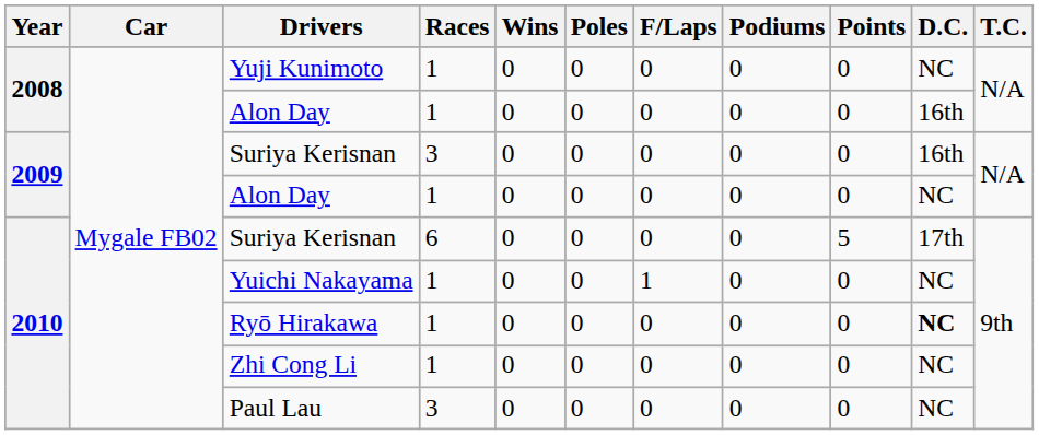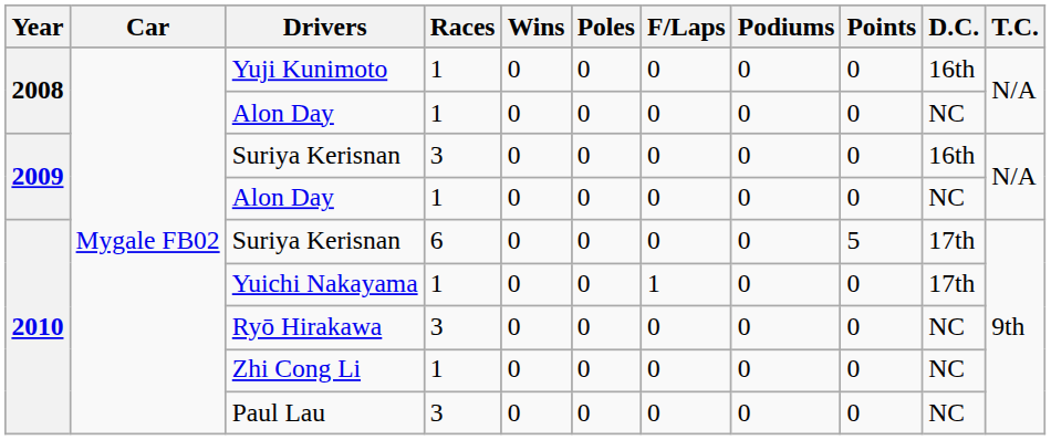 <table class="wikitable" style="font-size:85%">
 <tr>
 <th>Year</th>
 <th>Car</th>
 <th>Drivers</th>
 <th>Races</th>
 <th>Wins</th>
 <th>Poles</th>
 <th>F/Laps</th>
 <th>Podiums</th>
 <th>Points</th>
 <th>D.C.</th>
 <th>T.C.</th>
 </tr>
 <tr>
 <th rowspan="2">2008</th>
 <td rowspan="9"><a href='#'>Mygale FB02</a></td>
 <td> <a href='#'>Yuji Kunimoto</a></td>
 <td>1</td>
 <td>0</td>
 <td>0</td>
 <td>0</td>
 <td>0</td>
 <td>0</td>
-<td>NC</td>
+<td>16th</td>
 <td rowspan="2">N/A</td>
 </tr>
 <tr>
 <td> <a href='#'>Alon Day</a></td>
 <td>1</td>
 <td>0</td>
 <td>0</td>
 <td>0</td>
 <td>0</td>
 <td>0</td>
-<td>16th</td>
+<td>NC</td>
 </tr>
 <tr>
 <th rowspan="2"><a href='#'>2009</a></th>
 <td> Suriya Kerisnan</td>
 <td>3</td>
 <td>0</td>
 <td>0</td>
 <td>0</td>
 <td>0</td>
 <td>0</td>
 <td>16th</td>
 <td rowspan="2">N/A</td>
 </tr>
 <tr>
 <td> <a href='#'>Alon Day</a></td>
 <td>1</td>
 <td>0</td>
 <td>0</td>
 <td>0</td>
 <td>0</td>
 <td>0</td>
 <td>NC</td>
 </tr>
 <tr>
 <th rowspan="5"><a href='#'>2010</a></th>
 <td> Suriya Kerisnan</td>
 <td>6</td>
 <td>0</td>
 <td>0</td>
 <td>0</td>
 <td>0</td>
 <td>5</td>
 <td>17th</td>
 <td rowspan="5">9th</td>
 </tr>
 <tr>
 <td> <a href='#'>Yuichi Nakayama</a></td>
 <td>1</td>
 <td>0</td>
 <td>0</td>
 <td>1</td>
 <td>0</td>
 <td>0</td>
-<td>NC</td>
+<td>17th</td>
 </tr>
 <tr>
 <td> <a href='#'>Ryō Hirakawa</a></td>
-<td>1</td>
+<td>3</td>
 <td>0</td>
 <td>0</td>
 <td>0</td>
 <td>0</td>
 <td>0</td>
-<td><strong>NC</strong></td>
+<td>NC</td>
 </tr>
 <tr>
 <td> <a href='#'>Zhi Cong Li</a></td>
 <td>1</td>
 <td>0</td>
 <td>0</td>
 <td>0</td>
 <td>0</td>
 <td>0</td>
 <td>NC</td>
 </tr>
 <tr>
 <td> Paul Lau</td>
 <td>3</td>
 <td>0</td>
 <td>0</td>
 <td>0</td>
 <td>0</td>
 <td>0</td>
 <td>NC</td>
 </tr>
 </table>
